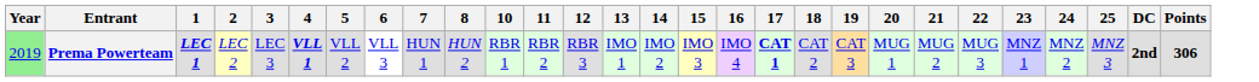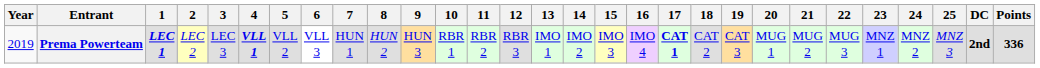 <table class="wikitable" style="text-align:center; font-size:85%">
 <tr>
 <th>Year</th>
 <th>Entrant</th>
 <th>1</th>
 <th>2</th>
 <th>3</th>
 <th>4</th>
 <th>5</th>
 <th>6</th>
 <th>7</th>
 <th>8</th>
+<th>9</th>
 <th>10</th>
 <th>11</th>
 <th>12</th>
 <th>13</th>
 <th>14</th>
 <th>15</th>
 <th>16</th>
 <th>17</th>
 <th>18</th>
 <th>19</th>
 <th>20</th>
 <th>21</th>
 <th>22</th>
 <th>23</th>
 <th>24</th>
 <th>25</th>
 <th>DC</th>
 <th>Points</th>
 </tr>
 <tr>
-<td style="background: lightgreen;"><a href='#'>2019</a></td>
+<td><a href='#'>2019</a></td>
 <th nowrap><a href='#'>Prema Powerteam</a></th>
 <td style="background:#DFDFDF;"><strong><em><a href='#'>LEC<br>1</a></em></strong><br></td>
 <td style="background:#FFFFBF;"><em><a href='#'>LEC<br>2</a></em><br></td>
 <td style="background:#DFDFDF;"><a href='#'>LEC<br>3</a><br></td>
 <td style="background:#DFDFDF;"><strong><em><a href='#'>VLL<br>1</a></em><br></strong></td>
 <td style="background:#DFDFDF;"><a href='#'>VLL<br>2</a><br></td>
 <td style="background:#FFFFFF;"><a href='#'>VLL<br>3</a><br></td>
 <td style="background:#DFDFDF;"><a href='#'>HUN<br>1</a><br></td>
 <td style="background:#DFDFDF;"><em><a href='#'>HUN<br>2</a></em><br></td>
+<td style="background:#FFDF9F;"><a href='#'>HUN<br>3</a><br></td>
 <td style="background:#DFFFDF;"><a href='#'>RBR<br>1</a><br></td>
 <td style="background:#DFFFDF;"><a href='#'>RBR<br>2</a><br></td>
 <td style="background:#DFDFDF;"><a href='#'>RBR<br>3</a><br></td>
 <td style="background:#DFFFDF;"><a href='#'>IMO<br>1</a><br></td>
 <td style="background:#DFFFDF;"><a href='#'>IMO<br>2</a><br></td>
 <td style="background:#FFFFBF;"><a href='#'>IMO<br>3</a><br></td>
 <td style="background:#EFCFFF;"><a href='#'>IMO<br>4</a><br></td>
 <td style="background:#DFFFDF;"><strong><a href='#'>CAT<br>1</a></strong><br></td>
 <td style="background:#DFDFDF;"><a href='#'>CAT<br>2</a><br></td>
 <td style="background:#FFDF9F;"><a href='#'>CAT<br>3</a><br></td>
 <td style="background:#DFFFDF;"><a href='#'>MUG<br>1</a><br></td>
 <td style="background:#DFFFDF;"><a href='#'>MUG<br>2</a><br></td>
 <td style="background:#DFFFDF;"><a href='#'>MUG<br>3</a><br></td>
 <td style="background:#CFCFFF;"><a href='#'>MNZ<br>1</a><br></td>
 <td style="background:#DFFFDF;"><a href='#'>MNZ<br>2</a><br></td>
 <td style="background:#DFDFDF;"><em><a href='#'>MNZ<br>3</a></em><br></td>
 <th style="background:#DFDFDF;">2nd</th>
-<th style="background:#DFDFDF;">306</th>
+<th style="background:#DFDFDF;">336</th>
 </tr>
 </table>
